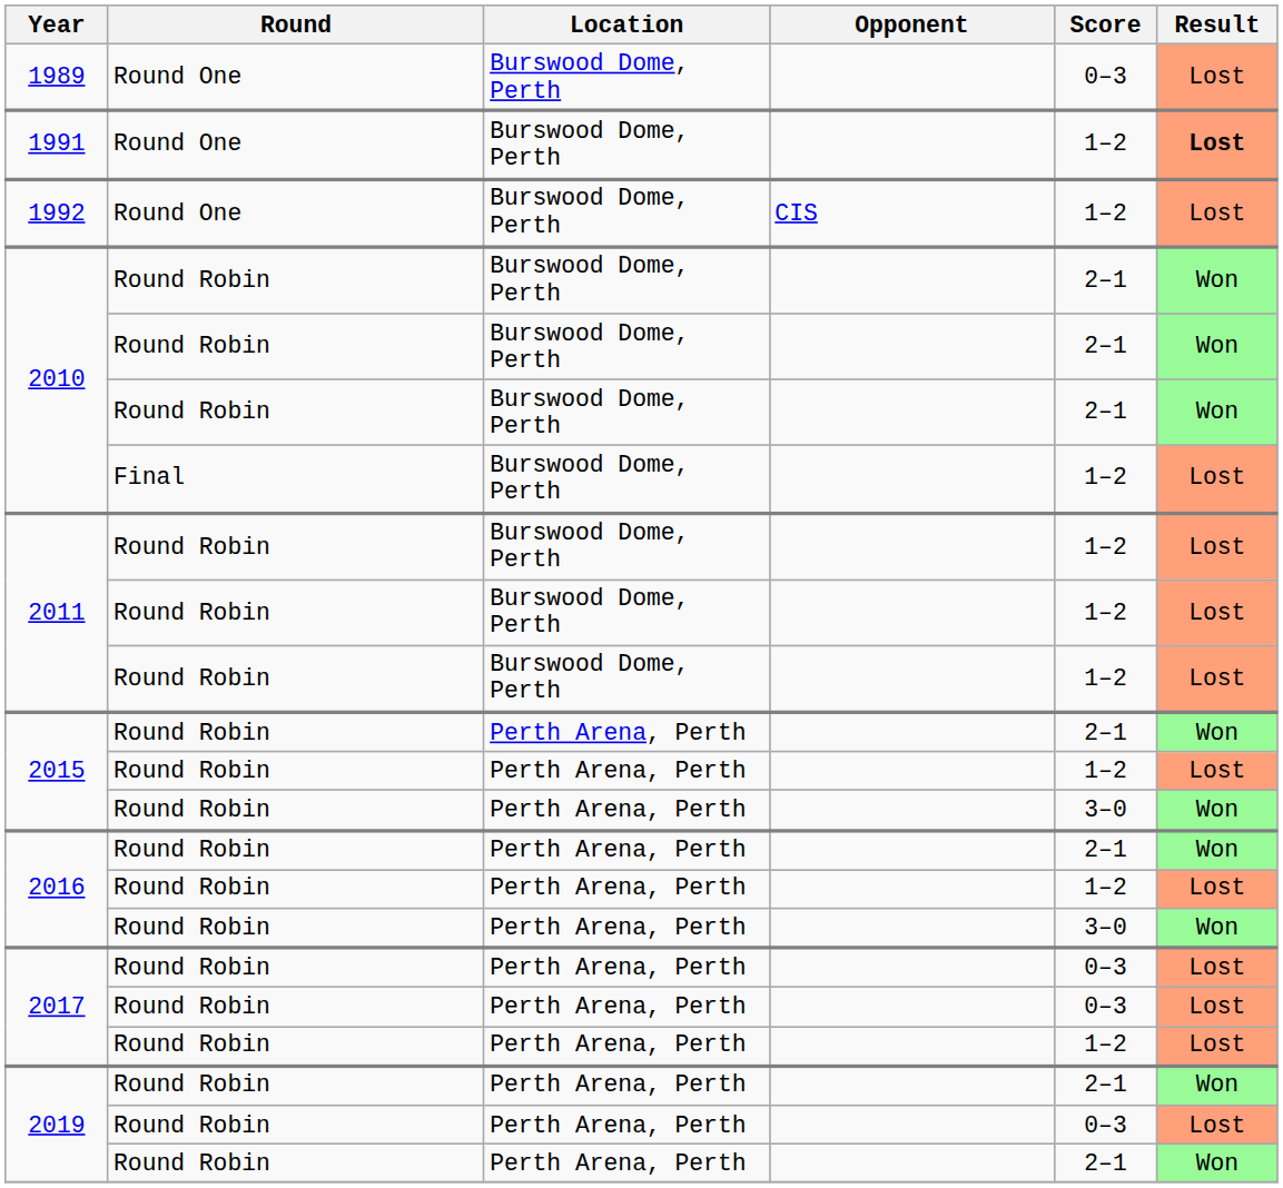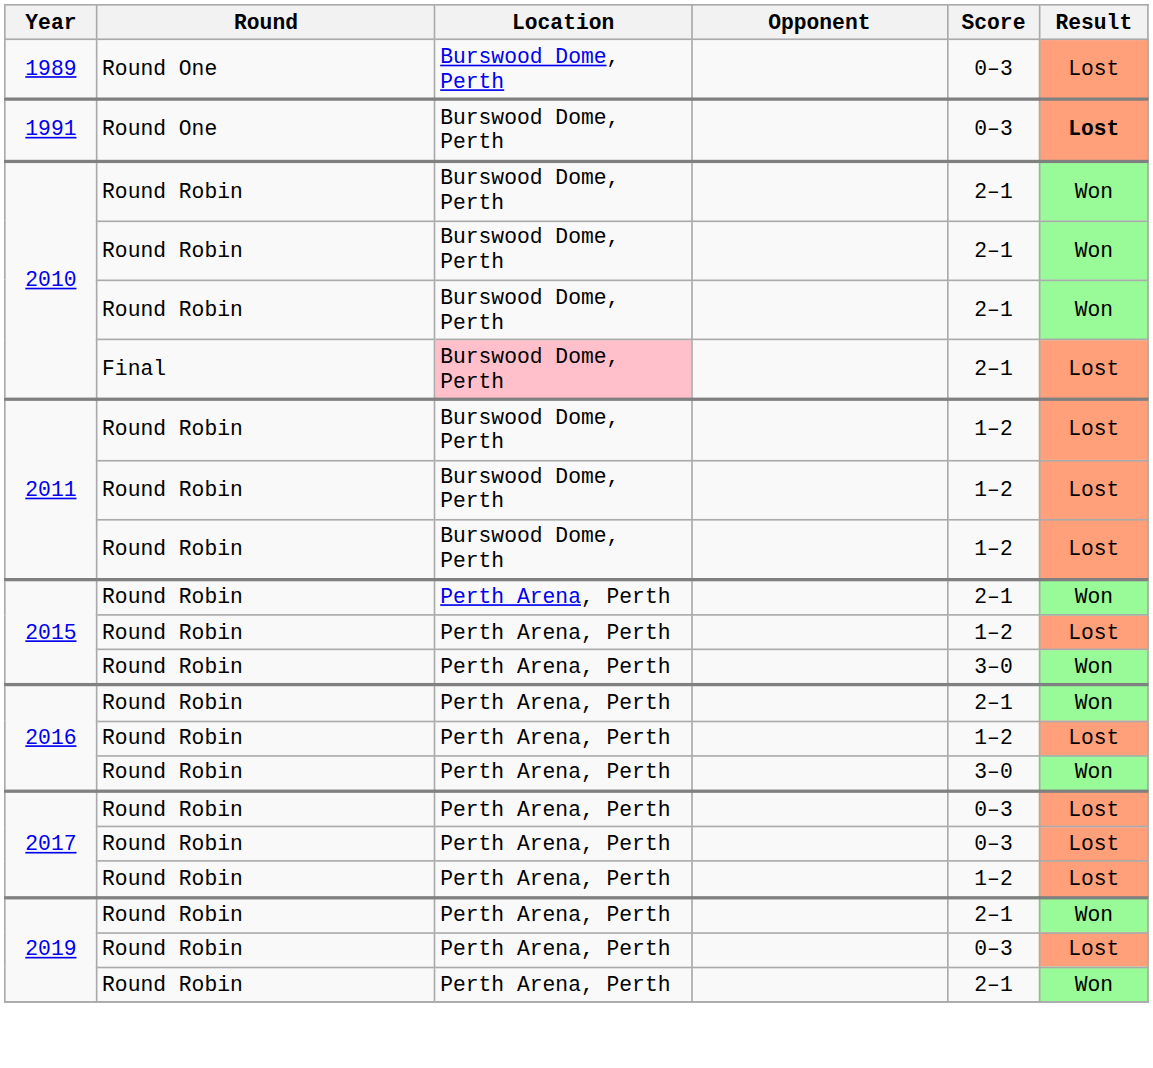 <table class="wikitable">
 <tr>
 <th width="50">Year</th>
 <th width="200">Round</th>
 <th width="150">Location</th>
 <th width="150">Opponent</th>
 <th width="50">Score</th>
 <th width="60">Result</th>
 </tr>
 <tr>
 <td align="center" rowspan="1"><a href='#'>1989</a></td>
 <td>Round One</td>
 <td><a href='#'>Burswood Dome</a>, <a href='#'>Perth</a></td>
 <td></td>
 <td align="center">0–3</td>
 <td align="center" bgcolor="FFA07A">Lost</td>
 </tr>
 <tr style="border-top:2px solid gray;">
 <td align="center" rowspan="1"><a href='#'>1991</a></td>
 <td>Round One</td>
 <td>Burswood Dome, Perth</td>
 <td></td>
-<td align="center">1–2</td>
+<td align="center">0–3</td>
 <td align="center" bgcolor="FFA07A"><strong>Lost</strong></td>
-</tr>
-<tr style="border-top:2px solid gray;">
-<td align="center" rowspan="1"><a href='#'>1992</a></td>
-<td>Round One</td>
-<td>Burswood Dome, Perth</td>
-<td> <a href='#'>CIS</a></td>
-<td align="center">1–2</td>
-<td align="center" bgcolor="FFA07A">Lost</td>
 </tr>
 <tr style="border-top:2px solid gray;">
 <td align="center" rowspan="4"><a href='#'>2010</a></td>
 <td>Round Robin</td>
 <td>Burswood Dome, Perth</td>
 <td></td>
 <td align="center">2–1</td>
 <td align="center" bgcolor="#98FB98">Won</td>
 </tr>
 <tr>
 <td>Round Robin</td>
 <td>Burswood Dome, Perth</td>
 <td></td>
 <td align="center">2–1</td>
 <td align="center" bgcolor="#98FB98">Won</td>
 </tr>
 <tr>
 <td>Round Robin</td>
 <td>Burswood Dome, Perth</td>
 <td></td>
 <td align="center">2–1</td>
 <td align="center" bgcolor="#98FB98">Won</td>
 </tr>
 <tr>
 <td>Final</td>
-<td>Burswood Dome, Perth</td>
+<td style="background: pink;">Burswood Dome, Perth</td>
 <td></td>
-<td align="center">1–2</td>
+<td align="center">2–1</td>
 <td align="center" bgcolor="#FFA07A">Lost</td>
 </tr>
 <tr style="border-top:2px solid gray;">
 <td align="center" rowspan="3"><a href='#'>2011</a></td>
 <td>Round Robin</td>
 <td>Burswood Dome, Perth</td>
 <td></td>
 <td align="center">1–2</td>
 <td align="center" bgcolor="#FFA07A">Lost</td>
 </tr>
 <tr>
 <td>Round Robin</td>
 <td>Burswood Dome, Perth</td>
 <td></td>
 <td align="center">1–2</td>
 <td align="center" bgcolor="#FFA07A">Lost</td>
 </tr>
 <tr>
 <td>Round Robin</td>
 <td>Burswood Dome, Perth</td>
 <td></td>
 <td align="center">1–2</td>
 <td align="center" bgcolor="#FFA07A">Lost</td>
 </tr>
 <tr style="border-top:2px solid gray;">
 <td align="center" rowspan="3"><a href='#'>2015</a></td>
 <td>Round Robin</td>
 <td><a href='#'>Perth Arena</a>, Perth</td>
 <td></td>
 <td align="center">2–1</td>
 <td align="center" bgcolor="#98FB98">Won</td>
 </tr>
 <tr>
 <td>Round Robin</td>
 <td>Perth Arena, Perth</td>
 <td></td>
 <td align="center">1–2</td>
 <td align="center" bgcolor="#FFA07A">Lost</td>
 </tr>
 <tr>
 <td>Round Robin</td>
 <td>Perth Arena, Perth</td>
 <td></td>
 <td align="center">3–0</td>
 <td align="center" bgcolor="#98FB98">Won</td>
 </tr>
 <tr style="border-top:2px solid gray;">
 <td align="center" rowspan="3"><a href='#'>2016</a></td>
 <td>Round Robin</td>
 <td>Perth Arena, Perth</td>
 <td></td>
 <td align="center">2–1</td>
 <td align="center" bgcolor="#98FB98">Won</td>
 </tr>
 <tr>
 <td>Round Robin</td>
 <td>Perth Arena, Perth</td>
 <td></td>
 <td align="center">1–2</td>
 <td align="center" bgcolor="#FFA07A">Lost</td>
 </tr>
 <tr>
 <td>Round Robin</td>
 <td>Perth Arena, Perth</td>
 <td></td>
 <td align="center">3–0</td>
 <td align="center" bgcolor="#98FB98">Won</td>
 </tr>
 <tr style="border-top:2px solid gray;">
 <td align="center" rowspan="3"><a href='#'>2017</a></td>
 <td>Round Robin</td>
 <td>Perth Arena, Perth</td>
 <td></td>
 <td align="center">0–3</td>
 <td align="center" bgcolor="FFA07A">Lost</td>
 </tr>
 <tr>
 <td>Round Robin</td>
 <td>Perth Arena, Perth</td>
 <td></td>
 <td align="center">0–3</td>
 <td align="center" bgcolor="FFA07A">Lost</td>
 </tr>
 <tr>
 <td>Round Robin</td>
 <td>Perth Arena, Perth</td>
 <td></td>
 <td align="center">1–2</td>
 <td align="center" bgcolor="#FFA07A">Lost</td>
 </tr>
 <tr style="border-top:2px solid gray;">
 <td align="center" rowspan="3"><a href='#'>2019</a></td>
 <td>Round Robin</td>
 <td>Perth Arena, Perth</td>
 <td></td>
 <td align="center">2–1</td>
 <td align="center" bgcolor="#98FB98">Won</td>
 </tr>
 <tr>
 <td>Round Robin</td>
 <td>Perth Arena, Perth</td>
 <td></td>
 <td align="center">0–3</td>
 <td align="center" bgcolor="FFA07A">Lost</td>
 </tr>
 <tr>
 <td>Round Robin</td>
 <td>Perth Arena, Perth</td>
 <td></td>
 <td align="center">2–1</td>
 <td align="center" bgcolor="#98FB98">Won</td>
 </tr>
 <tr>
 </tr>
 </table>
